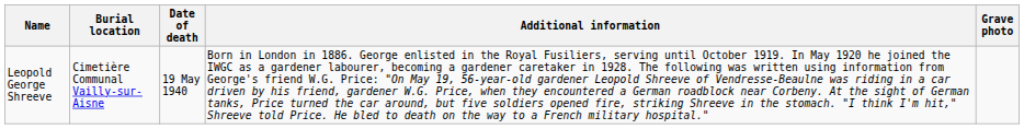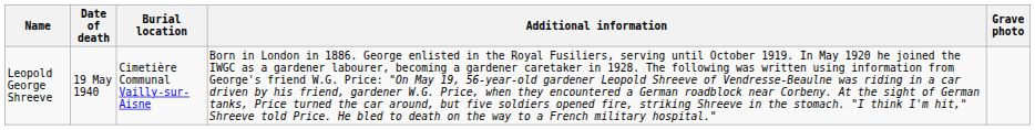 <table class="wikitable">
 <tr>
 <th>Name</th>
+<th>Date of death</th>
 <th>Burial location</th>
-<th>Date of death</th>
 <th>Additional information</th>
 <th>Grave photo</th>
 </tr>
 <tr>
 <td>Leopold George Shreeve</td>
+<td>19 May 1940</td>
 <td>Cimetière Communal <a href='#'>Vailly-sur-Aisne</a></td>
-<td>19 May 1940</td>
 <td>Born in London in 1886. George enlisted in the Royal Fusiliers, serving until October 1919. In May 1920 he joined the IWGC as a gardener labourer, becoming a gardener caretaker in 1928. The following was written using information from George's friend W.G. Price: "<em>On May 19, 56-year-old gardener Leopold Shreeve of Vendresse-Beaulne was riding in a car driven by his friend, gardener W.G. Price, when they encountered a German roadblock near Corbeny. At the sight of German tanks, Price turned the car around, but five soldiers opened fire, striking Shreeve in the stomach. "I think I'm hit," Shreeve told Price. He bled to death on the way to a French military hospital.</em>"</td>
 <td></td>
 </tr>
 </table>
